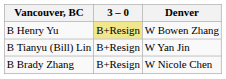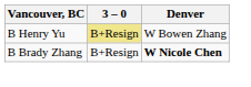 <table class="wikitable">
 <tr>
 <th>Vancouver, BC</th>
 <th>3 – 0</th>
 <th>Denver</th>
 </tr>
 <tr>
 <td>B Henry Yu</td>
 <td style="background: khaki;">B+Resign</td>
 <td>W Bowen Zhang</td>
 </tr>
 <tr>
-<td>B Tianyu (Bill) Lin</td>
-<td>B+Resign</td>
-<td>W Yan Jin</td>
-</tr>
-<tr>
 <td>B Brady Zhang</td>
 <td>B+Resign</td>
-<td>W Nicole Chen</td>
+<td><strong>W Nicole Chen</strong></td>
 </tr>
 </table>
